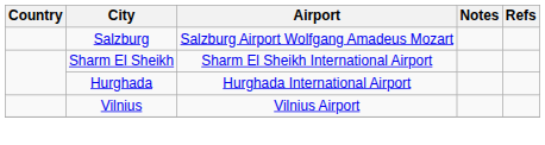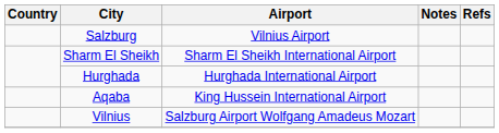 <table class="wikitable" style="border-collapse:collapse;text-align:center">
 <tr>
 <th>Country</th>
 <th>City</th>
 <th>Airport</th>
 <th>Notes</th>
 <th class="unsortable">Refs</th>
 </tr>
 <tr>
 <td></td>
 <td><a href='#'>Salzburg</a></td>
-<td><a href='#'>Salzburg Airport Wolfgang Amadeus Mozart</a></td>
+<td><a href='#'>Vilnius Airport</a></td>
 <td></td>
 <td></td>
 </tr>
 <tr>
 <td rowspan="2"></td>
 <td><a href='#'>Sharm El Sheikh</a></td>
 <td><a href='#'>Sharm El Sheikh International Airport</a></td>
 <td></td>
 <td></td>
 </tr>
 <tr>
 <td><a href='#'>Hurghada</a></td>
 <td><a href='#'>Hurghada International Airport</a></td>
 <td></td>
 <td></td>
 </tr>
 <tr>
 <td></td>
+<td><a href='#'>Aqaba</a></td>
+<td><a href='#'>King Hussein International Airport</a></td>
+<td></td>
+<td></td>
+</tr>
+<tr>
+<td></td>
 <td><a href='#'>Vilnius</a></td>
-<td><a href='#'>Vilnius Airport</a></td>
+<td><a href='#'>Salzburg Airport Wolfgang Amadeus Mozart</a></td>
 <td></td>
 <td></td>
 </tr>
 <tr>
 </tr>
 </table>
